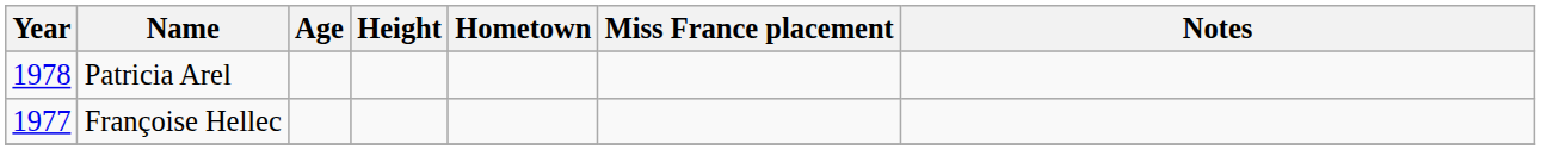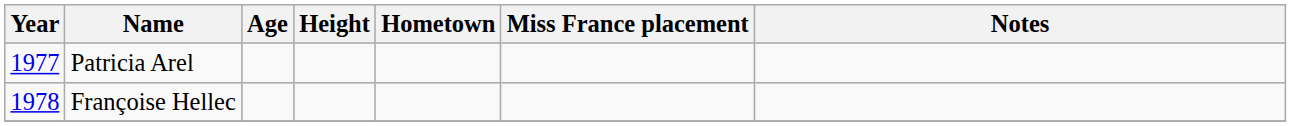 <table class="wikitable sortable">
 <tr>
 <th>Year</th>
 <th>Name</th>
 <th>Age</th>
 <th>Height</th>
 <th>Hometown</th>
 <th>Miss France placement</th>
 <th width=340>Notes</th>
 </tr>
 <tr>
-<td><a href='#'>1978</a></td>
+<td><a href='#'>1977</a></td>
 <td>Patricia Arel</td>
 <td></td>
 <td></td>
 <td></td>
 <td></td>
 <td></td>
 </tr>
 <tr>
-<td><a href='#'>1977</a></td>
+<td><a href='#'>1978</a></td>
 <td>Françoise Hellec</td>
 <td></td>
 <td></td>
 <td></td>
 <td></td>
 <td></td>
 </tr>
 <tr>
 </tr>
 </table>
